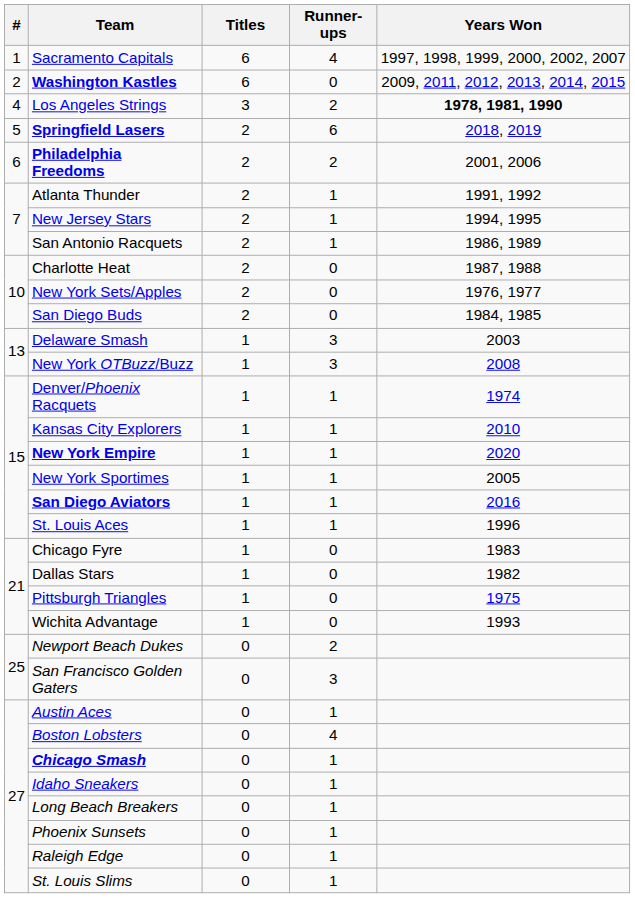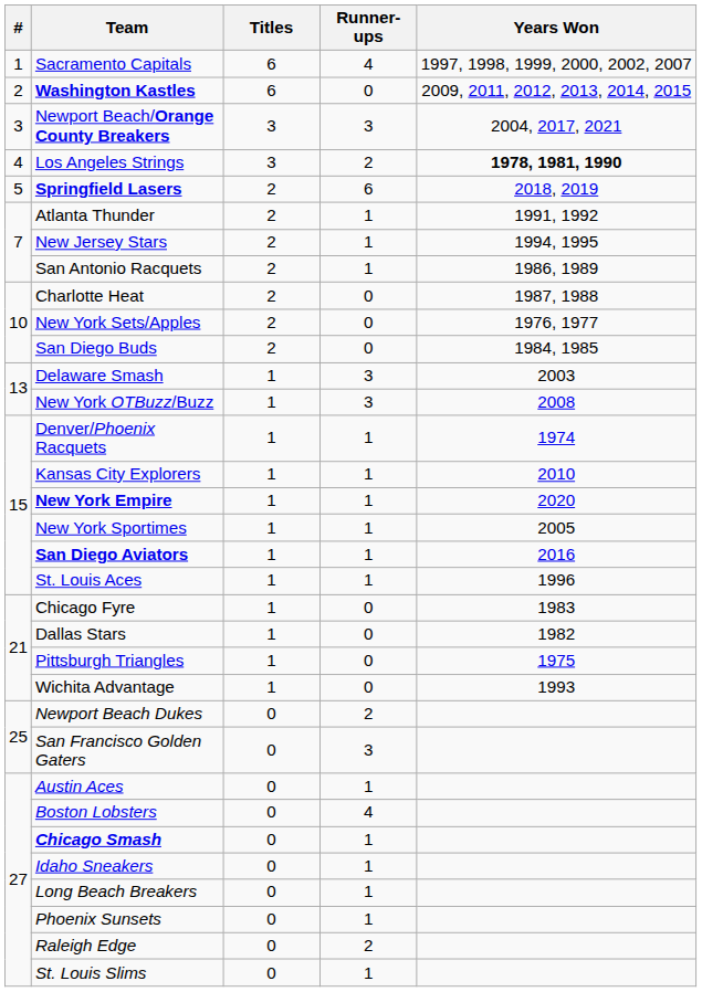 <table class="wikitable sortable nowrap" style="text-align:center;">
 <tr>
 <th>#</th>
 <th width=175>Team</th>
 <th width=85>Titles</th>
 <th width=85>Runner-ups</th>
 <th>Years Won</th>
 </tr>
 <tr>
 <td>1</td>
 <td align=left><a href='#'>Sacramento Capitals</a></td>
 <td>6</td>
 <td>4</td>
 <td>1997, 1998, 1999, 2000, 2002, 2007</td>
 </tr>
 <tr>
 <td>2</td>
 <td align=left><strong><a href='#'>Washington Kastles</a></strong></td>
 <td>6</td>
 <td>0</td>
 <td>2009, <a href='#'>2011</a>, <a href='#'>2012</a>, <a href='#'>2013</a>, <a href='#'>2014</a>, <a href='#'>2015</a></td>
 </tr>
 <tr>
+<td>3</td>
+<td align=left><a href='#'>Newport Beach/<strong>Orange County Breakers</strong></a></td>
+<td>3</td>
+<td>3</td>
+<td>2004, <a href='#'>2017</a>, <a href='#'>2021</a></td>
+</tr>
+<tr>
 <td>4</td>
 <td align=left><a href='#'>Los Angeles Strings</a></td>
 <td>3</td>
 <td>2</td>
 <td><strong>1978, 1981, 1990</strong></td>
 </tr>
 <tr>
 <td>5</td>
 <td align=left><strong><a href='#'>Springfield Lasers</a></strong></td>
 <td>2</td>
 <td>6</td>
 <td><a href='#'>2018</a>, <a href='#'>2019</a></td>
-</tr>
-<tr>
-<td>6</td>
-<td align=left><strong><a href='#'>Philadelphia Freedoms</a></strong></td>
-<td>2</td>
-<td>2</td>
-<td>2001, 2006</td>
 </tr>
 <tr>
 <td rowspan=3>7</td>
 <td align=left>Atlanta Thunder</td>
 <td>2</td>
 <td>1</td>
 <td>1991, 1992</td>
 </tr>
 <tr>
 <td align=left><a href='#'>New Jersey Stars</a></td>
 <td>2</td>
 <td>1</td>
 <td>1994, 1995</td>
 </tr>
 <tr>
 <td align=left>San Antonio Racquets</td>
 <td>2</td>
 <td>1</td>
 <td>1986, 1989</td>
 </tr>
 <tr>
 <td rowspan=3>10</td>
 <td align=left>Charlotte Heat</td>
 <td>2</td>
 <td>0</td>
 <td>1987, 1988</td>
 </tr>
 <tr>
 <td align=left><a href='#'>New York Sets/Apples</a></td>
 <td>2</td>
 <td>0</td>
 <td>1976, 1977</td>
 </tr>
 <tr>
 <td align=left><a href='#'>San Diego Buds</a></td>
 <td>2</td>
 <td>0</td>
 <td>1984, 1985</td>
 </tr>
 <tr>
 <td rowspan=2>13</td>
 <td align=left><a href='#'>Delaware Smash</a></td>
 <td>1</td>
 <td>3</td>
 <td>2003</td>
 </tr>
 <tr>
 <td align=left><a href='#'>New York <em>OTBuzz</em>/Buzz</a></td>
 <td>1</td>
 <td>3</td>
 <td><a href='#'>2008</a></td>
 </tr>
 <tr>
 <td rowspan=6>15</td>
 <td align=left><a href='#'>Denver/<em>Phoenix</em> Racquets</a></td>
 <td>1</td>
 <td>1</td>
 <td><a href='#'>1974</a></td>
 </tr>
 <tr>
 <td align=left><a href='#'>Kansas City Explorers</a></td>
 <td>1</td>
 <td>1</td>
 <td><a href='#'>2010</a></td>
 </tr>
 <tr>
 <td align=left><strong><a href='#'>New York Empire</a></strong></td>
 <td>1</td>
 <td>1</td>
 <td><a href='#'>2020</a></td>
 </tr>
 <tr>
 <td align=left><a href='#'>New York Sportimes</a></td>
 <td>1</td>
 <td>1</td>
 <td>2005</td>
 </tr>
 <tr>
 <td align=left><strong><a href='#'>San Diego Aviators</a></strong></td>
 <td>1</td>
 <td>1</td>
 <td><a href='#'>2016</a></td>
 </tr>
 <tr>
 <td align=left><a href='#'>St. Louis Aces</a></td>
 <td>1</td>
 <td>1</td>
 <td>1996</td>
 </tr>
 <tr>
 <td rowspan=4>21</td>
 <td align=left>Chicago Fyre</td>
 <td>1</td>
 <td>0</td>
 <td>1983</td>
 </tr>
 <tr>
 <td align=left>Dallas Stars</td>
 <td>1</td>
 <td>0</td>
 <td>1982</td>
 </tr>
 <tr>
 <td align=left><a href='#'>Pittsburgh Triangles</a></td>
 <td>1</td>
 <td>0</td>
 <td><a href='#'>1975</a></td>
 </tr>
 <tr>
 <td align=left>Wichita Advantage</td>
 <td>1</td>
 <td>0</td>
 <td>1993</td>
 </tr>
 <tr>
 <td rowspan=2>25</td>
 <td align=left><em>Newport Beach Dukes</em></td>
 <td>0</td>
 <td>2</td>
 <td></td>
 </tr>
 <tr>
 <td align=left><em>San Francisco Golden Gaters</em></td>
 <td>0</td>
 <td>3</td>
 <td></td>
 </tr>
 <tr>
 <td rowspan=8>27</td>
 <td align=left><em><a href='#'>Austin Aces</a></em></td>
 <td>0</td>
 <td>1</td>
 <td></td>
 </tr>
 <tr>
 <td align=left><em><a href='#'>Boston Lobsters</a></em></td>
 <td>0</td>
 <td>4</td>
 <td></td>
 </tr>
 <tr>
 <td align=left><strong><em><a href='#'>Chicago Smash</a></em></strong></td>
 <td>0</td>
 <td>1</td>
 <td></td>
 </tr>
 <tr>
 <td align=left><em><a href='#'>Idaho Sneakers</a></em></td>
 <td>0</td>
 <td>1</td>
 <td></td>
 </tr>
 <tr>
 <td align=left><em>Long Beach Breakers</em></td>
 <td>0</td>
 <td>1</td>
 <td></td>
 </tr>
 <tr>
 <td align=left><em>Phoenix Sunsets</em></td>
 <td>0</td>
 <td>1</td>
 <td></td>
 </tr>
 <tr>
 <td align=left><em>Raleigh Edge</em></td>
 <td>0</td>
-<td>1</td>
+<td>2</td>
 <td></td>
 </tr>
 <tr>
 <td align=left><em>St. Louis Slims</em></td>
 <td>0</td>
 <td>1</td>
 <td></td>
 </tr>
 </table>
